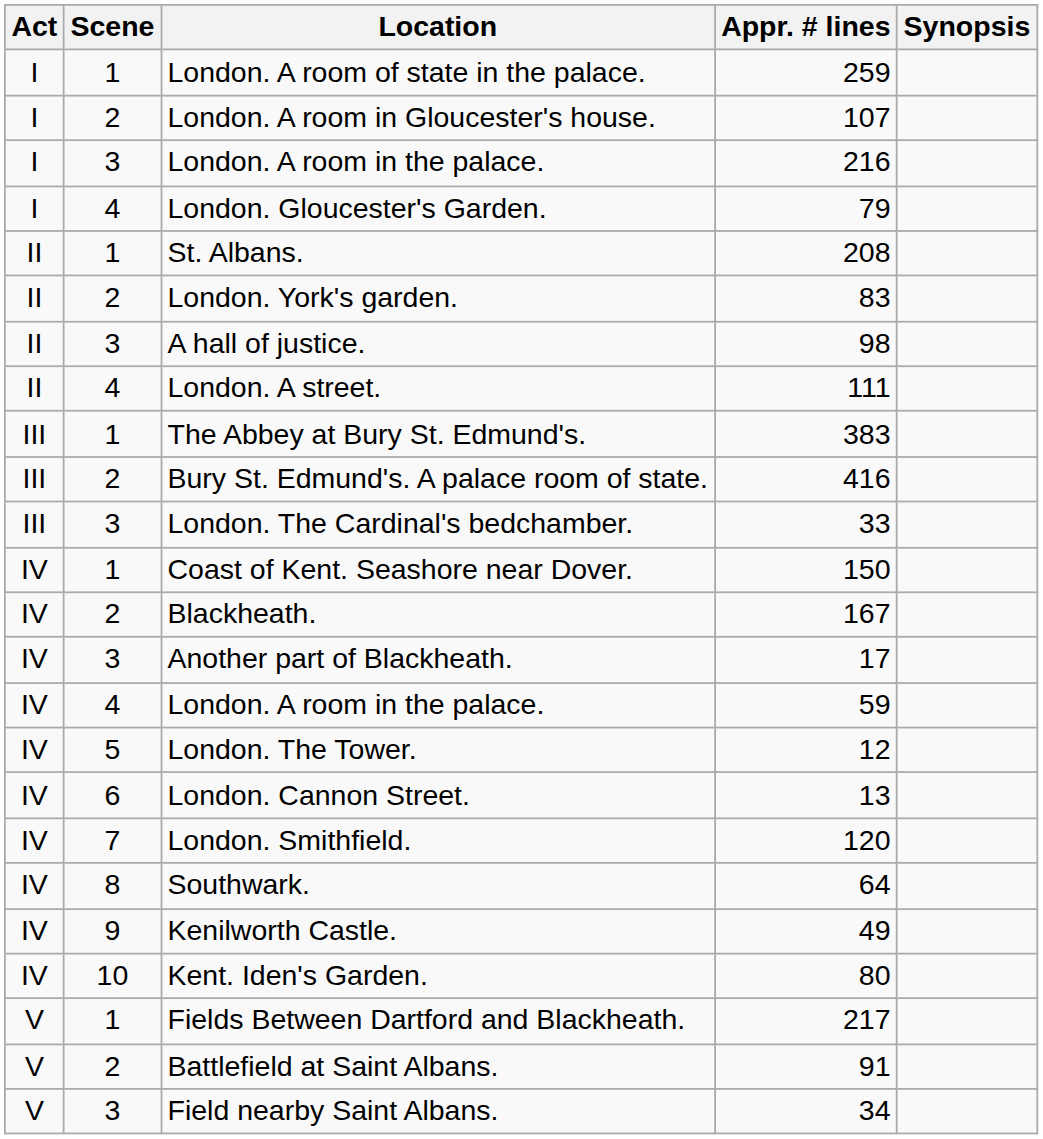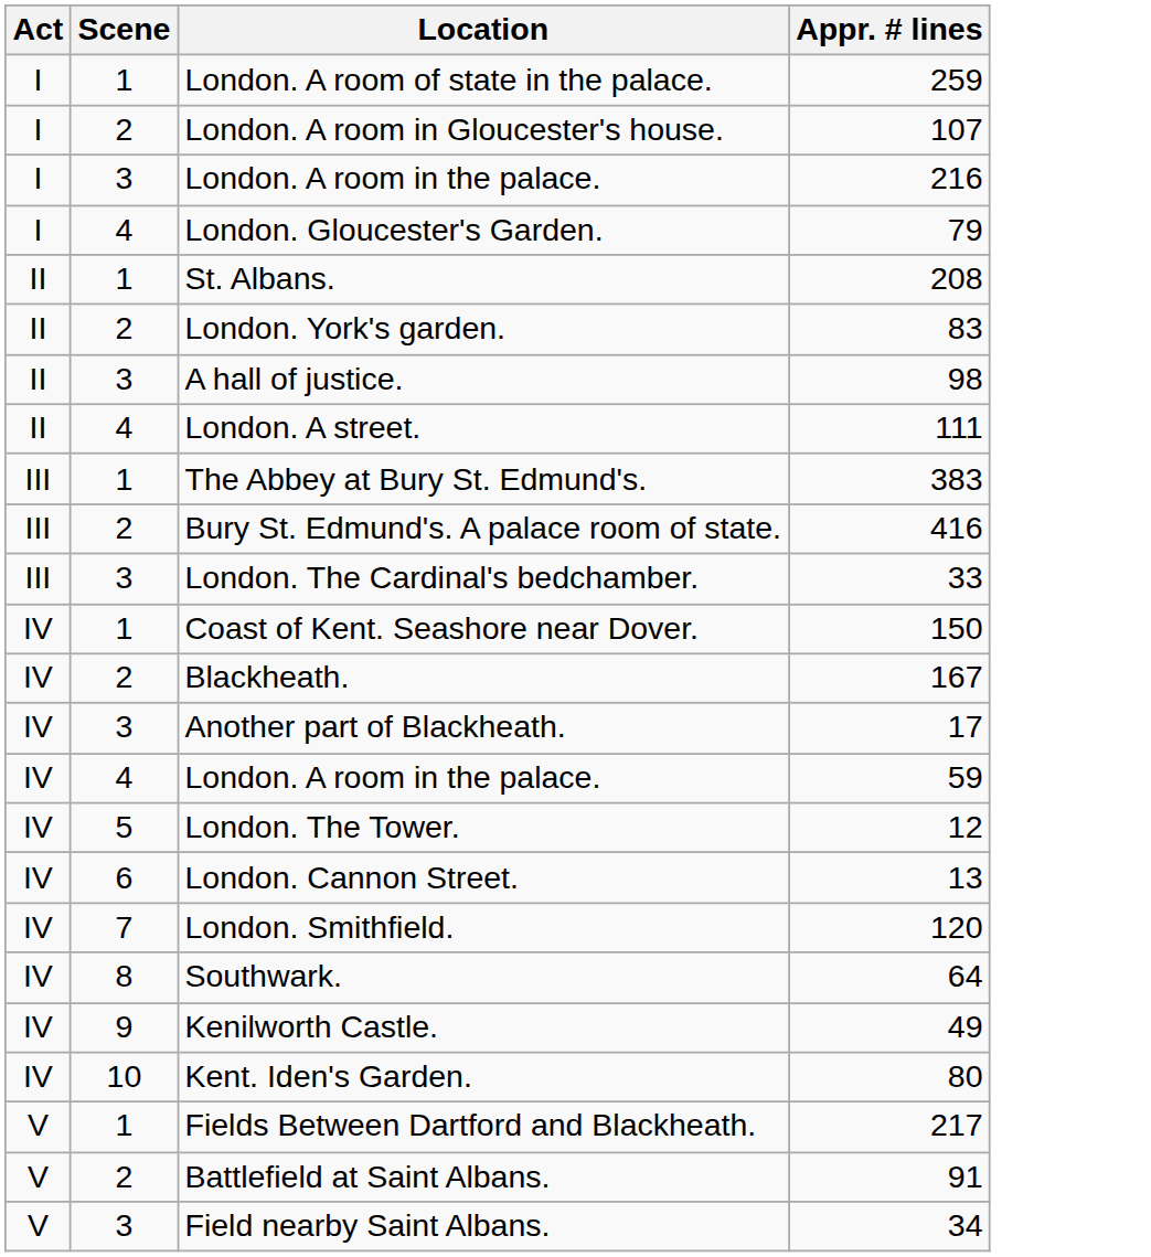 <table class="wikitable">
 <tr>
 <th>Act</th>
 <th data-sort-type="number">Scene</th>
 <th>Location</th>
 <th data-sort-type="number">Appr. # lines</th>
-<th>Synopsis</th>
 </tr>
 <tr>
 <td style="text-align:center;">I</td>
 <td style="text-align:center;">1</td>
 <td>London. A room of state in the palace.</td>
 <td style="text-align:right;">259</td>
-<td></td>
 </tr>
 <tr>
 <td style="text-align:center;">I</td>
 <td style="text-align:center;">2</td>
 <td>London. A room in Gloucester's house.</td>
 <td style="text-align:right;">107</td>
-<td></td>
 </tr>
 <tr>
 <td style="text-align:center;">I</td>
 <td style="text-align:center;">3</td>
 <td>London. A room in the palace.</td>
 <td style="text-align:right;">216</td>
-<td></td>
 </tr>
 <tr>
 <td style="text-align:center;">I</td>
 <td style="text-align:center;">4</td>
 <td>London. Gloucester's Garden.</td>
 <td style="text-align:right;">79</td>
-<td></td>
 </tr>
 <tr>
 <td style="text-align:center;">II</td>
 <td style="text-align:center;">1</td>
 <td>St. Albans.</td>
 <td style="text-align:right;">208</td>
-<td></td>
 </tr>
 <tr>
 <td style="text-align:center;">II</td>
 <td style="text-align:center;">2</td>
 <td>London. York's garden.</td>
 <td style="text-align:right;">83</td>
-<td></td>
 </tr>
 <tr>
 <td style="text-align:center;">II</td>
 <td style="text-align:center;">3</td>
 <td>A hall of justice.</td>
 <td style="text-align:right;">98</td>
-<td></td>
 </tr>
 <tr>
 <td style="text-align:center;">II</td>
 <td style="text-align:center;">4</td>
 <td>London. A street.</td>
 <td style="text-align:right;">111</td>
-<td></td>
 </tr>
 <tr>
 <td style="text-align:center;">III</td>
 <td style="text-align:center;">1</td>
 <td>The Abbey at Bury St. Edmund's.</td>
 <td style="text-align:right;">383</td>
-<td></td>
 </tr>
 <tr>
 <td style="text-align:center;">III</td>
 <td style="text-align:center;">2</td>
 <td>Bury St. Edmund's. A palace room of state.</td>
 <td style="text-align:right;">416</td>
-<td></td>
 </tr>
 <tr>
 <td style="text-align:center;">III</td>
 <td style="text-align:center;">3</td>
 <td>London. The Cardinal's bedchamber.</td>
 <td style="text-align:right;">33</td>
-<td></td>
 </tr>
 <tr>
 <td style="text-align:center;">IV</td>
 <td style="text-align:center;">1</td>
 <td>Coast of Kent. Seashore near Dover.</td>
 <td style="text-align:right;">150</td>
-<td></td>
 </tr>
 <tr>
 <td style="text-align:center;">IV</td>
 <td style="text-align:center;">2</td>
 <td>Blackheath.</td>
 <td style="text-align:right;">167</td>
-<td></td>
 </tr>
 <tr>
 <td style="text-align:center;">IV</td>
 <td style="text-align:center;">3</td>
 <td>Another part of Blackheath.</td>
 <td style="text-align:right;">17</td>
-<td></td>
 </tr>
 <tr>
 <td style="text-align:center;">IV</td>
 <td style="text-align:center;">4</td>
 <td>London. A room in the palace.</td>
 <td style="text-align:right;">59</td>
-<td></td>
 </tr>
 <tr>
 <td style="text-align:center;">IV</td>
 <td style="text-align:center;">5</td>
 <td>London. The Tower.</td>
 <td style="text-align:right;">12</td>
-<td></td>
 </tr>
 <tr>
 <td style="text-align:center;">IV</td>
 <td style="text-align:center;">6</td>
 <td>London. Cannon Street.</td>
 <td style="text-align:right;">13</td>
-<td></td>
 </tr>
 <tr>
 <td style="text-align:center;">IV</td>
 <td style="text-align:center;">7</td>
 <td>London. Smithfield.</td>
 <td style="text-align:right;">120</td>
-<td></td>
 </tr>
 <tr>
 <td style="text-align:center;">IV</td>
 <td style="text-align:center;">8</td>
 <td>Southwark.</td>
 <td style="text-align:right;">64</td>
-<td></td>
 </tr>
 <tr>
 <td style="text-align:center;">IV</td>
 <td style="text-align:center;">9</td>
 <td>Kenilworth Castle.</td>
 <td style="text-align:right;">49</td>
-<td></td>
 </tr>
 <tr>
 <td style="text-align:center;">IV</td>
 <td style="text-align:center;">10</td>
 <td>Kent. Iden's Garden.</td>
 <td style="text-align:right;">80</td>
-<td></td>
 </tr>
 <tr>
 <td style="text-align:center;">V</td>
 <td style="text-align:center;">1</td>
 <td>Fields Between Dartford and Blackheath.</td>
 <td style="text-align:right;">217</td>
-<td></td>
 </tr>
 <tr>
 <td style="text-align:center;">V</td>
 <td style="text-align:center;">2</td>
 <td>Battlefield at Saint Albans.</td>
 <td style="text-align:right;">91</td>
-<td></td>
 </tr>
 <tr>
 <td style="text-align:center;">V</td>
 <td style="text-align:center;">3</td>
 <td>Field nearby Saint Albans.</td>
 <td style="text-align:right;">34</td>
-<td></td>
 </tr>
 </table>
